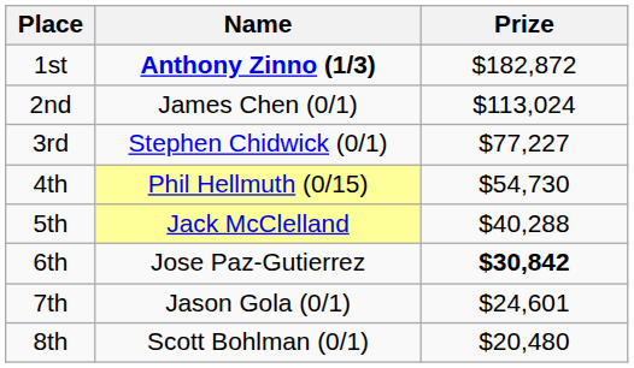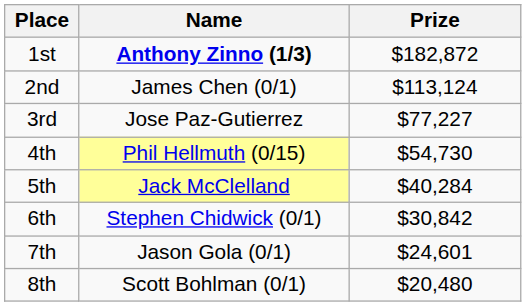 <table class="wikitable">
 <tr>
 <th width="50">Place</th>
 <th width="200">Name</th>
 <th width="125">Prize</th>
 </tr>
 <tr>
 <td align = "center">1st</td>
 <td align = "center"><strong> <a href='#'>Anthony Zinno</a> (1/3)</strong></td>
 <td align="center">$182,872</td>
 </tr>
 <tr>
 <td align = "center">2nd</td>
 <td align = "center"> James Chen (0/1)</td>
-<td align="center">$113,024</td>
+<td align="center">$113,124</td>
 </tr>
 <tr>
 <td align = "center">3rd</td>
-<td align = "center"> <a href='#'>Stephen Chidwick</a> (0/1)</td>
+<td align = "center"> Jose Paz-Gutierrez</td>
 <td align="center">$77,227</td>
 </tr>
 <tr>
 <td align = "center">4th</td>
 <td align = "center" "center" bgcolor="#FFFF99"> <a href='#'>Phil Hellmuth</a> (0/15)</td>
 <td align="center">$54,730</td>
 </tr>
 <tr>
 <td align = "center">5th</td>
 <td align = "center" "center" bgcolor="#FFFF99"> <a href='#'>Jack McClelland</a></td>
-<td align="center">$40,288</td>
+<td align="center">$40,284</td>
 </tr>
 <tr>
 <td align = "center">6th</td>
-<td align = "center"> Jose Paz-Gutierrez</td>
-<td align="center"><strong>$30,842</strong></td>
+<td align = "center"> <a href='#'>Stephen Chidwick</a> (0/1)</td>
+<td align="center">$30,842</td>
 </tr>
 <tr>
 <td align = "center">7th</td>
 <td align = "center"> Jason Gola (0/1)</td>
 <td align="center">$24,601</td>
 </tr>
 <tr>
 <td align = "center">8th</td>
 <td align = "center"> Scott Bohlman (0/1)</td>
 <td align="center">$20,480</td>
 </tr>
 </table>
